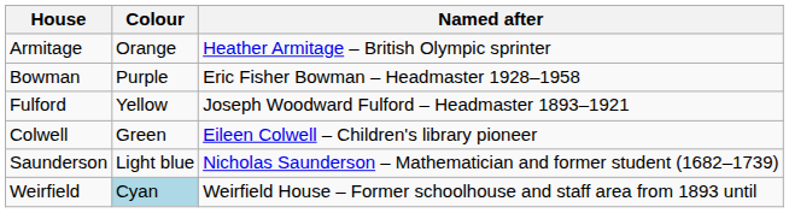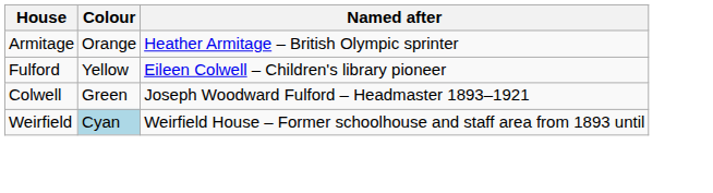 <table class="wikitable">
 <tr>
 <th>House</th>
 <th>Colour</th>
 <th>Named after</th>
 </tr>
 <tr>
 <td>Armitage</td>
 <td>Orange</td>
 <td><a href='#'>Heather Armitage</a> – British Olympic sprinter</td>
 </tr>
 <tr>
-<td>Bowman</td>
-<td>Purple</td>
-<td>Eric Fisher Bowman – Headmaster 1928–1958</td>
-</tr>
-<tr>
 <td>Fulford</td>
 <td>Yellow</td>
-<td>Joseph Woodward Fulford – Headmaster 1893–1921</td>
+<td><a href='#'>Eileen Colwell</a> – Children's library pioneer</td>
 </tr>
 <tr>
 <td>Colwell</td>
 <td>Green</td>
-<td><a href='#'>Eileen Colwell</a> – Children's library pioneer</td>
-</tr>
-<tr>
-<td>Saunderson</td>
-<td>Light blue</td>
-<td><a href='#'>Nicholas Saunderson</a> – Mathematician and former student (1682–1739)</td>
+<td>Joseph Woodward Fulford – Headmaster 1893–1921</td>
 </tr>
 <tr>
 <td>Weirfield</td>
 <td style="background: lightblue;">Cyan</td>
 <td>Weirfield House – Former schoolhouse and staff area from 1893 until </td>
 </tr>
 </table>
